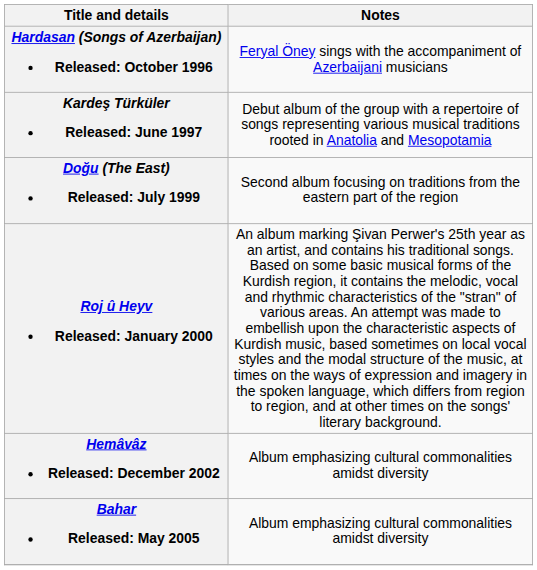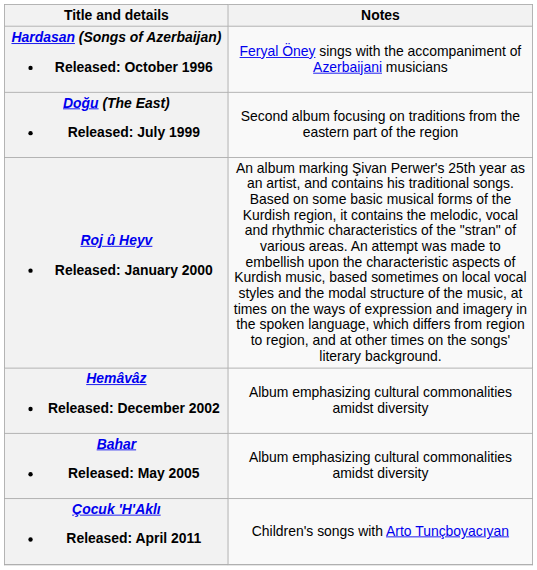 <table class="wikitable plainrowheaders" style="text-align:center;">
 <tr>
 <th scope="col" width="250">Title and details</th>
 <th scope="col">Notes</th>
 </tr>
 <tr>
 <th scope="row"><em><a href='#'>Hardasan</a> (Songs of Azerbaijan)</em><br><ul><li>Released: October 1996</li></ul></th>
 <td><a href='#'>Feryal Öney</a> sings with the accompaniment of <a href='#'>Azerbaijani</a> musicians</td>
-</tr>
-<tr>
-<th scope="row"><em>Kardeş Türküler</em><br><ul><li>Released: June 1997</li></ul></th>
-<td>Debut album of the group with a repertoire of songs representing various musical traditions rooted in <a href='#'>Anatolia</a> and <a href='#'>Mesopotamia</a></td>
 </tr>
 <tr>
 <th scope="row"><em><a href='#'>Doğu</a> (The East)</em><br><ul><li>Released: July 1999</li></ul></th>
 <td>Second album focusing on traditions from the eastern part of the region</td>
 </tr>
 <tr>
 <th scope="row"><em><a href='#'>Roj û Heyv</a></em><br><ul><li>Released: January 2000</li></ul></th>
 <td>An album marking Şivan Perwer's 25th year as an artist, and contains his traditional songs. Based on some basic musical forms of the Kurdish region, it contains the melodic, vocal and rhythmic characteristics of the "stran" of various areas. An attempt was made to embellish upon the characteristic aspects of Kurdish music, based sometimes on local vocal styles and the modal structure of the music, at times on the ways of expression and imagery in the spoken language, which differs from region to region, and at other times on the songs' literary background.</td>
 </tr>
 <tr>
 <th scope="row"><em><a href='#'>Hemâvâz</a></em><br><ul><li>Released: December 2002</li></ul></th>
 <td>Album emphasizing cultural commonalities amidst diversity</td>
 </tr>
 <tr>
 <th scope="row"><em><a href='#'>Bahar</a></em><br><ul><li>Released: May 2005</li></ul></th>
 <td>Album emphasizing cultural commonalities amidst diversity</td>
 </tr>
 <tr>
+<th scope="row"><em><a href='#'>Çocuk 'H'Aklı</a></em><br><ul><li>Released: April 2011</li></ul></th>
+<td>Children's songs with <a href='#'>Arto Tunçboyacıyan</a></td>
+</tr>
+<tr>
 </tr>
 </table>
